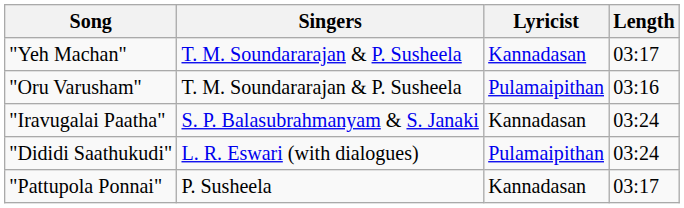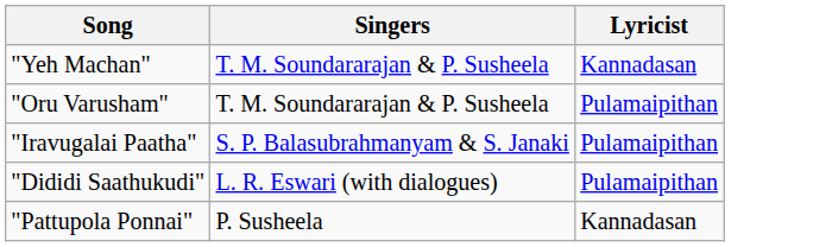 <table class="wikitable" style="font-size:95%;">
 <tr>
 <th>Song</th>
 <th>Singers</th>
 <th>Lyricist</th>
-<th>Length</th>
 </tr>
 <tr>
 <td>"Yeh Machan"</td>
 <td><a href='#'>T. M. Soundararajan</a> & <a href='#'>P. Susheela</a></td>
 <td><a href='#'>Kannadasan</a></td>
-<td>03:17</td>
 </tr>
 <tr>
 <td>"Oru Varusham"</td>
 <td>T. M. Soundararajan & P. Susheela</td>
 <td><a href='#'>Pulamaipithan</a></td>
-<td>03:16</td>
 </tr>
 <tr>
 <td>"Iravugalai Paatha"</td>
 <td><a href='#'>S. P. Balasubrahmanyam</a> & <a href='#'>S. Janaki</a></td>
-<td>Kannadasan</td>
-<td>03:24</td>
+<td><a href='#'>Pulamaipithan</a></td>
 </tr>
 <tr>
 <td>"Dididi Saathukudi"</td>
 <td><a href='#'>L. R. Eswari</a> (with dialogues)</td>
 <td><a href='#'>Pulamaipithan</a></td>
-<td>03:24</td>
 </tr>
 <tr>
 <td>"Pattupola Ponnai"</td>
 <td>P. Susheela</td>
 <td>Kannadasan</td>
-<td>03:17</td>
 </tr>
 </table>
